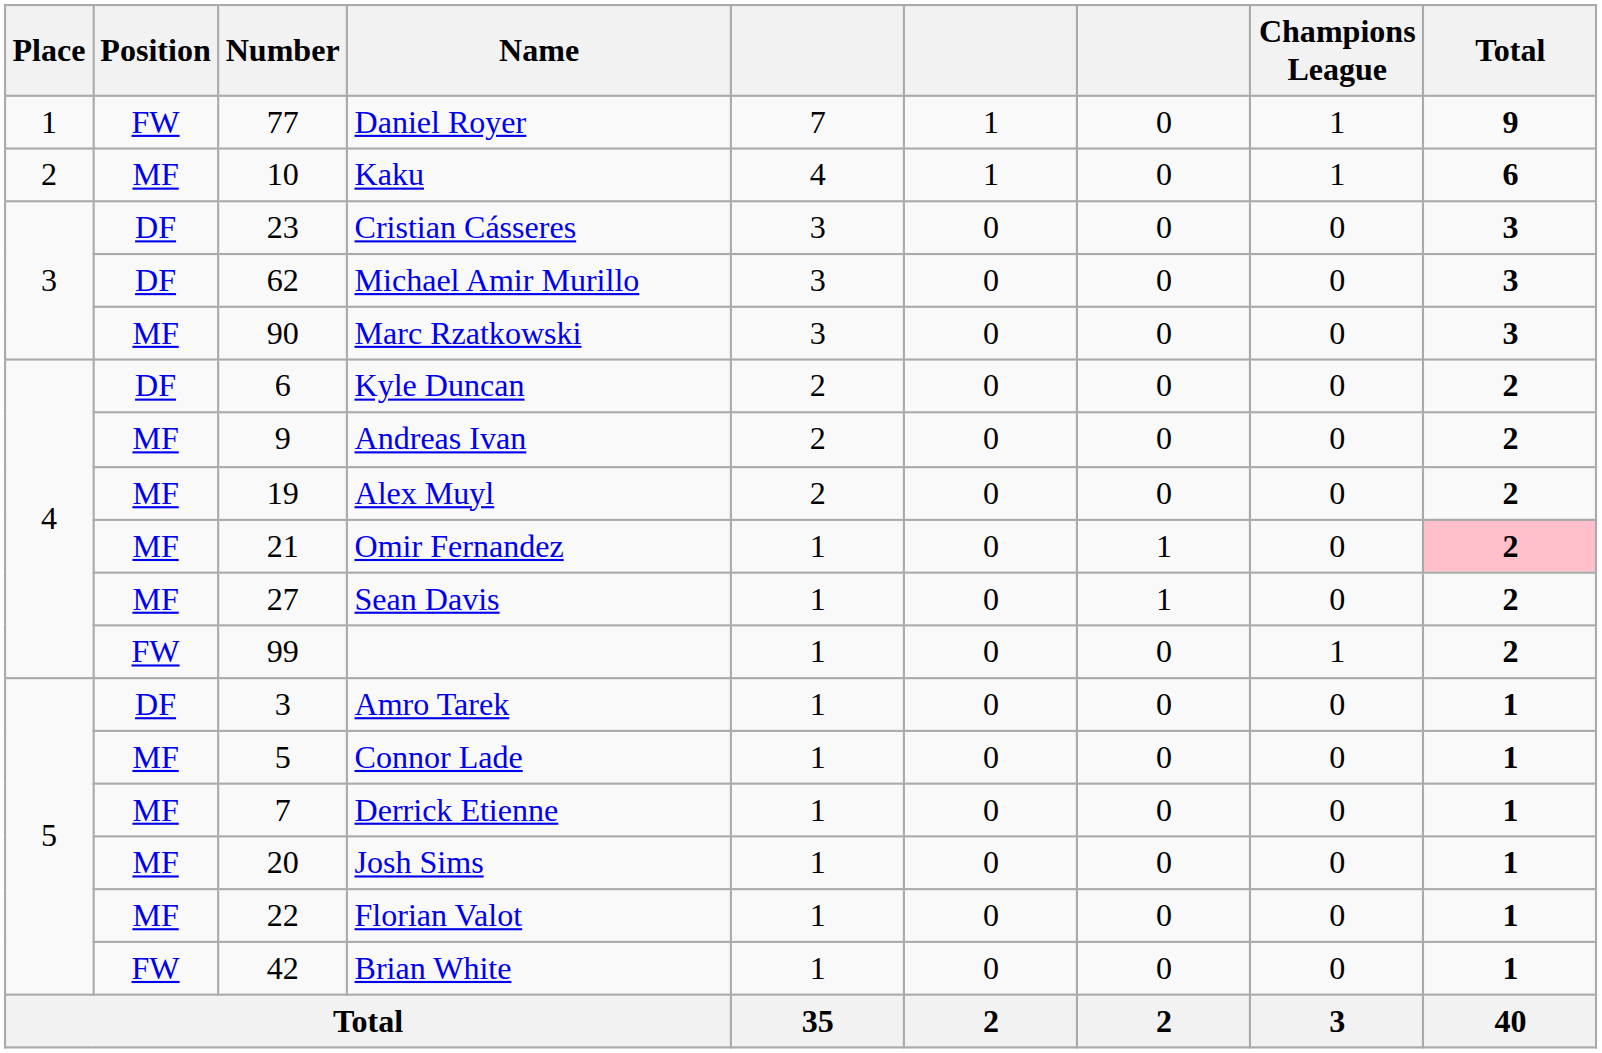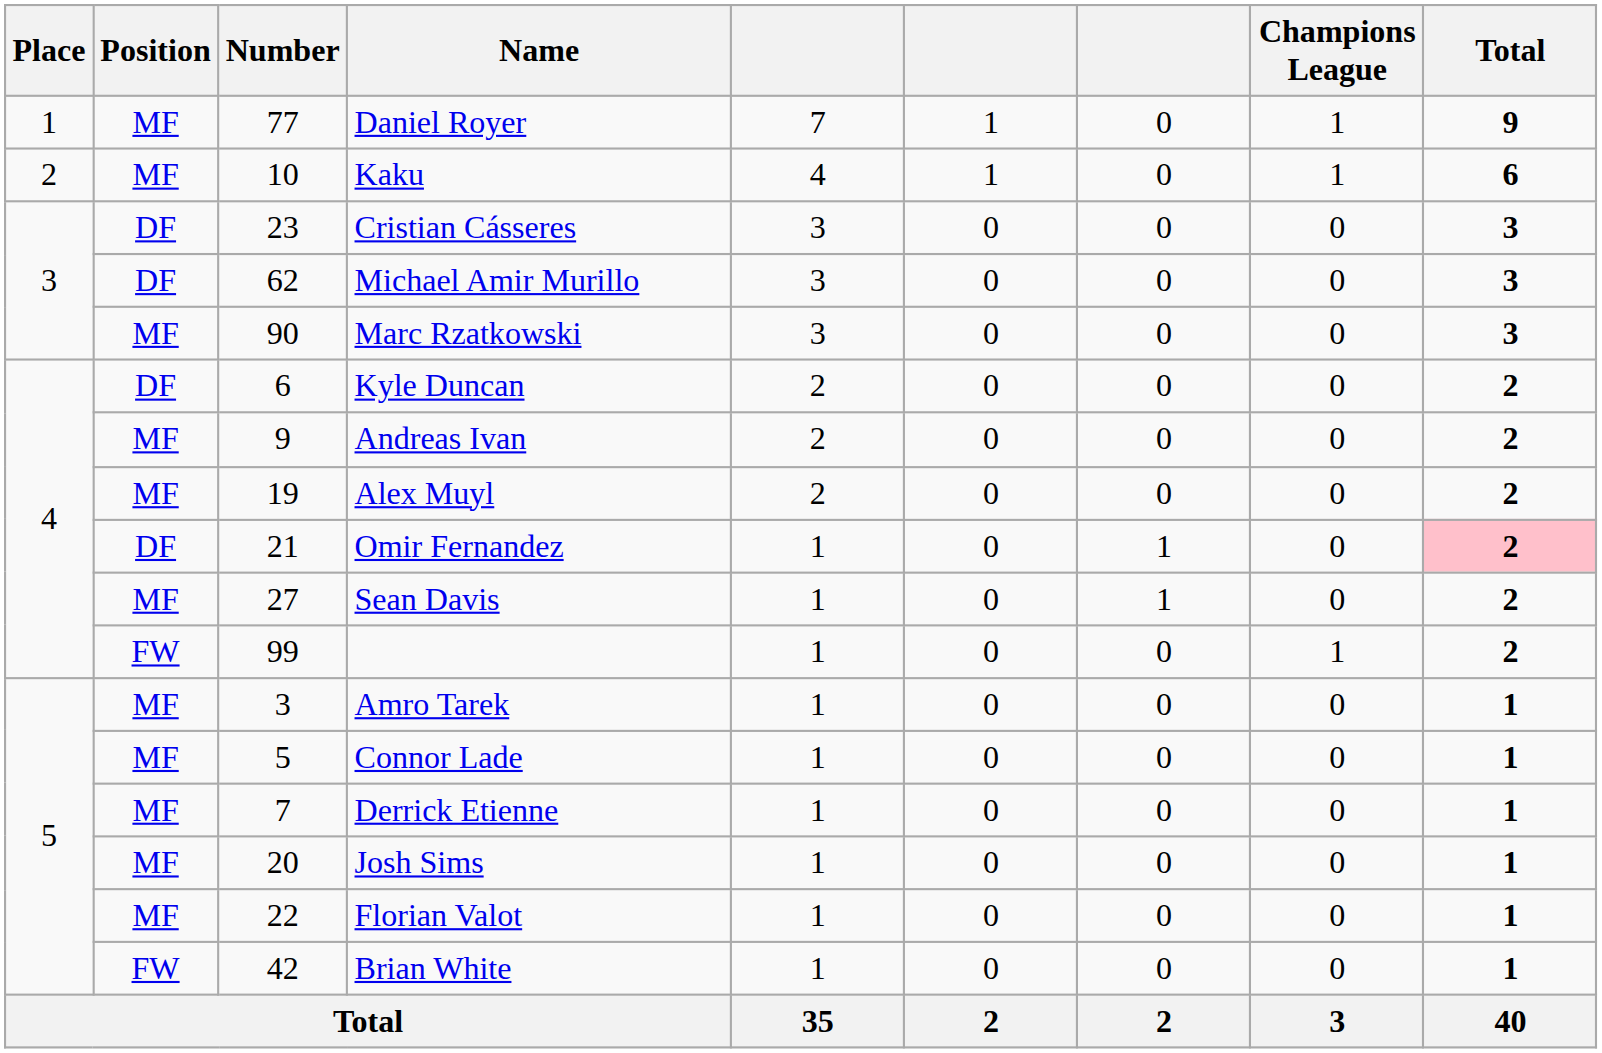 <table class="wikitable" style="font-size: 95%; text-align: center;">
 <tr>
 <th width=30>Place</th>
 <th width=30>Position</th>
 <th width=30>Number</th>
 <th width=175>Name</th>
 <th width=75></th>
 <th width=75></th>
 <th width=75></th>
 <th width=75>Champions League</th>
 <th width=75>Total</th>
 </tr>
 <tr>
 <td>1</td>
-<td><a href='#'>FW</a></td>
+<td><a href='#'>MF</a></td>
 <td>77</td>
 <td align="left"> <a href='#'>Daniel Royer</a></td>
 <td>7</td>
 <td>1</td>
 <td>0</td>
 <td>1</td>
 <td><strong>9</strong></td>
 </tr>
 <tr>
 <td>2</td>
 <td><a href='#'>MF</a></td>
 <td>10</td>
 <td align="left"> <a href='#'>Kaku</a></td>
 <td>4</td>
 <td>1</td>
 <td>0</td>
 <td>1</td>
 <td><strong>6</strong></td>
 </tr>
 <tr>
 <td rowspan="3">3</td>
 <td><a href='#'>DF</a></td>
 <td>23</td>
 <td align="left"> <a href='#'>Cristian Cásseres</a></td>
 <td>3</td>
 <td>0</td>
 <td>0</td>
 <td>0</td>
 <td><strong>3</strong></td>
 </tr>
 <tr>
 <td><a href='#'>DF</a></td>
 <td>62</td>
 <td align="left"> <a href='#'>Michael Amir Murillo</a></td>
 <td>3</td>
 <td>0</td>
 <td>0</td>
 <td>0</td>
 <td><strong>3</strong></td>
 </tr>
 <tr>
 <td><a href='#'>MF</a></td>
 <td>90</td>
 <td align="left"> <a href='#'>Marc Rzatkowski</a></td>
 <td>3</td>
 <td>0</td>
 <td>0</td>
 <td>0</td>
 <td><strong>3</strong></td>
 </tr>
 <tr>
 <td rowspan="6">4</td>
 <td><a href='#'>DF</a></td>
 <td>6</td>
 <td align="left"> <a href='#'>Kyle Duncan</a></td>
 <td>2</td>
 <td>0</td>
 <td>0</td>
 <td>0</td>
 <td><strong>2</strong></td>
 </tr>
 <tr>
 <td><a href='#'>MF</a></td>
 <td>9</td>
 <td align="left"> <a href='#'>Andreas Ivan</a></td>
 <td>2</td>
 <td>0</td>
 <td>0</td>
 <td>0</td>
 <td><strong>2</strong></td>
 </tr>
 <tr>
 <td><a href='#'>MF</a></td>
 <td>19</td>
 <td align="left"> <a href='#'>Alex Muyl</a></td>
 <td>2</td>
 <td>0</td>
 <td>0</td>
 <td>0</td>
 <td><strong>2</strong></td>
 </tr>
 <tr>
-<td><a href='#'>MF</a></td>
+<td><a href='#'>DF</a></td>
 <td>21</td>
 <td align="left"> <a href='#'>Omir Fernandez</a></td>
 <td>1</td>
 <td>0</td>
 <td>1</td>
 <td>0</td>
 <td style="background: pink;"><strong>2</strong></td>
 </tr>
 <tr>
 <td><a href='#'>MF</a></td>
 <td>27</td>
 <td align="left"> <a href='#'>Sean Davis</a></td>
 <td>1</td>
 <td>0</td>
 <td>1</td>
 <td>0</td>
 <td><strong>2</strong></td>
 </tr>
 <tr>
 <td><a href='#'>FW</a></td>
 <td>99</td>
 <td align="left"></td>
 <td>1</td>
 <td>0</td>
 <td>0</td>
 <td>1</td>
 <td><strong>2</strong></td>
 </tr>
 <tr>
 <td rowspan="6">5</td>
-<td><a href='#'>DF</a></td>
+<td><a href='#'>MF</a></td>
 <td>3</td>
 <td align="left"> <a href='#'>Amro Tarek</a></td>
 <td>1</td>
 <td>0</td>
 <td>0</td>
 <td>0</td>
 <td><strong>1</strong></td>
 </tr>
 <tr>
 <td><a href='#'>MF</a></td>
 <td>5</td>
 <td align="left"> <a href='#'>Connor Lade</a></td>
 <td>1</td>
 <td>0</td>
 <td>0</td>
 <td>0</td>
 <td><strong>1</strong></td>
 </tr>
 <tr>
 <td><a href='#'>MF</a></td>
 <td>7</td>
 <td align="left"> <a href='#'>Derrick Etienne</a></td>
 <td>1</td>
 <td>0</td>
 <td>0</td>
 <td>0</td>
 <td><strong>1</strong></td>
 </tr>
 <tr>
 <td><a href='#'>MF</a></td>
 <td>20</td>
 <td align="left"> <a href='#'>Josh Sims</a></td>
 <td>1</td>
 <td>0</td>
 <td>0</td>
 <td>0</td>
 <td><strong>1</strong></td>
 </tr>
 <tr>
 <td><a href='#'>MF</a></td>
 <td>22</td>
 <td align="left"> <a href='#'>Florian Valot</a></td>
 <td>1</td>
 <td>0</td>
 <td>0</td>
 <td>0</td>
 <td><strong>1</strong></td>
 </tr>
 <tr>
 <td><a href='#'>FW</a></td>
 <td>42</td>
 <td align="left"> <a href='#'>Brian White</a></td>
 <td>1</td>
 <td>0</td>
 <td>0</td>
 <td>0</td>
 <td><strong>1</strong></td>
 </tr>
 <tr>
 <th colspan="4">Total</th>
 <th>35</th>
 <th>2</th>
 <th>2</th>
 <th>3</th>
 <th>40</th>
 </tr>
 </table>
